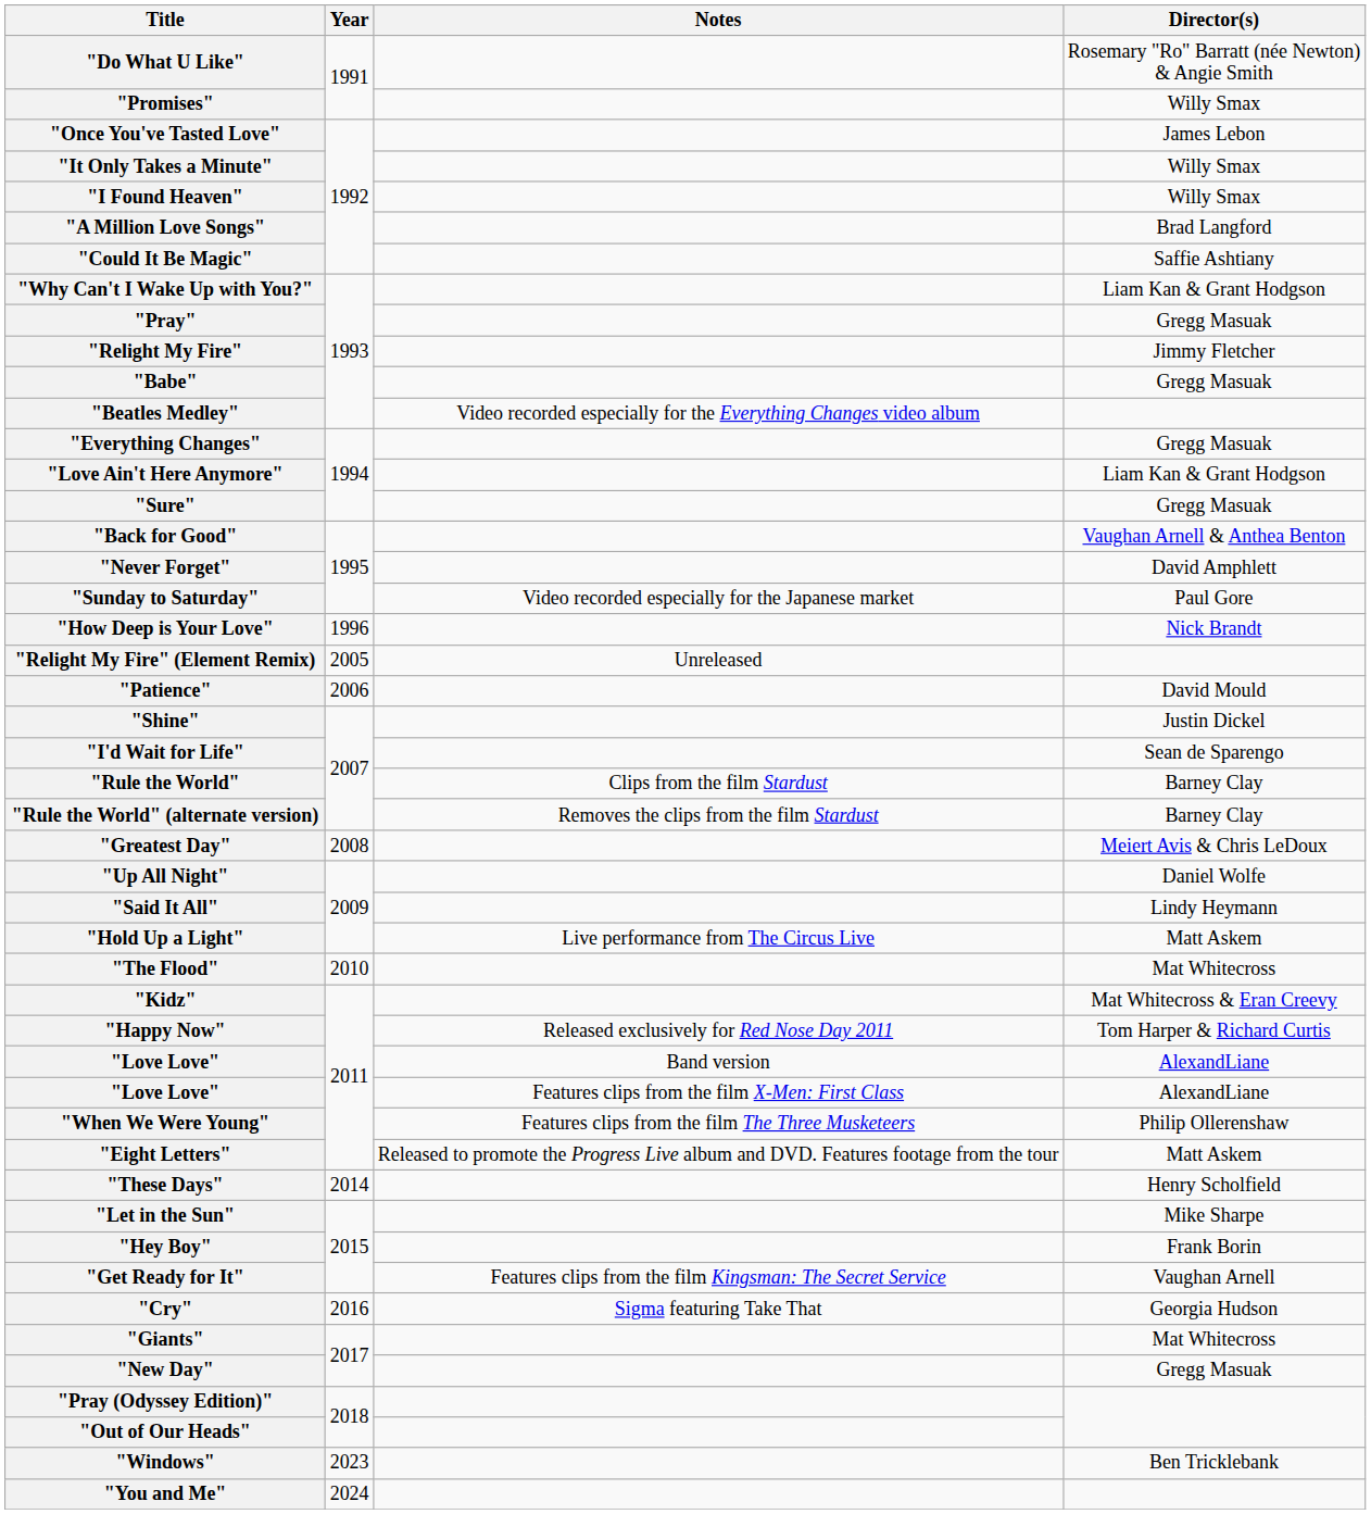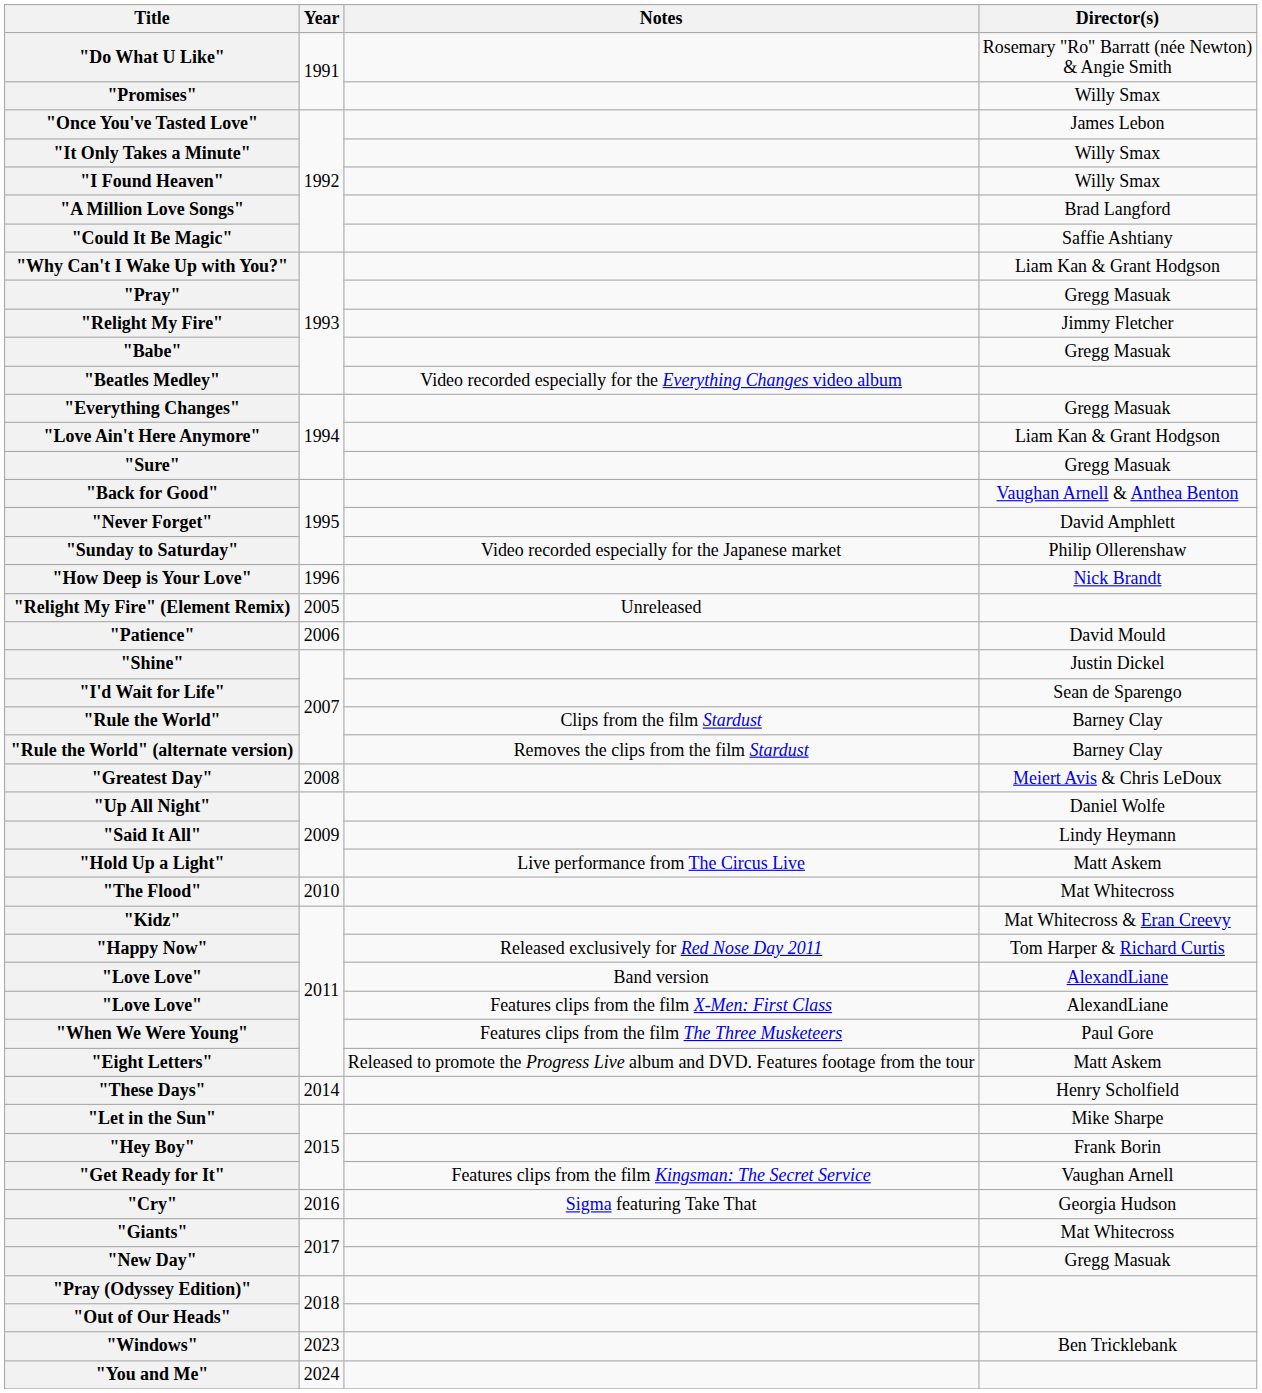 <table class="wikitable plainrowheaders" style="text-align:center;">
 <tr>
 <th scope="col" style="width:16em;">Title</th>
 <th scope="col" style="width:1em;">Year</th>
 <th scope="col">Notes</th>
 <th scope="col">Director(s)</th>
 </tr>
 <tr>
 <th scope="row">"Do What U Like"</th>
 <td rowspan="2">1991</td>
 <td></td>
 <td>Rosemary "Ro" Barratt (née Newton)<br>& Angie Smith<br></td>
 </tr>
 <tr>
 <th scope="row">"Promises"</th>
 <td></td>
 <td>Willy Smax</td>
 </tr>
 <tr>
 <th scope="row">"Once You've Tasted Love"</th>
 <td rowspan="5">1992</td>
 <td></td>
 <td>James Lebon</td>
 </tr>
 <tr>
 <th scope="row">"It Only Takes a Minute"</th>
 <td></td>
 <td>Willy Smax</td>
 </tr>
 <tr>
 <th scope="row">"I Found Heaven"</th>
 <td></td>
 <td>Willy Smax</td>
 </tr>
 <tr>
 <th scope="row">"A Million Love Songs"</th>
 <td></td>
 <td>Brad Langford</td>
 </tr>
 <tr>
 <th scope="row">"Could It Be Magic"</th>
 <td></td>
 <td>Saffie Ashtiany</td>
 </tr>
 <tr>
 <th scope="row">"Why Can't I Wake Up with You?"</th>
 <td rowspan="5">1993</td>
 <td></td>
 <td>Liam Kan & Grant Hodgson</td>
 </tr>
 <tr>
 <th scope="row">"Pray"</th>
 <td></td>
 <td>Gregg Masuak</td>
 </tr>
 <tr>
 <th scope="row">"Relight My Fire"</th>
 <td></td>
 <td>Jimmy Fletcher</td>
 </tr>
 <tr>
 <th scope="row">"Babe"</th>
 <td></td>
 <td>Gregg Masuak</td>
 </tr>
 <tr>
 <th scope="row">"Beatles Medley"</th>
 <td>Video recorded especially for the <a href='#'><em>Everything Changes</em> video album</a></td>
 <td></td>
 </tr>
 <tr>
 <th scope="row">"Everything Changes"</th>
 <td rowspan="3">1994</td>
 <td></td>
 <td>Gregg Masuak</td>
 </tr>
 <tr>
 <th scope="row">"Love Ain't Here Anymore"</th>
 <td></td>
 <td>Liam Kan & Grant Hodgson</td>
 </tr>
 <tr>
 <th scope="row">"Sure"</th>
 <td></td>
 <td>Gregg Masuak</td>
 </tr>
 <tr>
 <th scope="row">"Back for Good"</th>
 <td rowspan="3">1995</td>
 <td></td>
 <td><a href='#'>Vaughan Arnell</a> & <a href='#'>Anthea Benton</a></td>
 </tr>
 <tr>
 <th scope="row">"Never Forget"</th>
 <td></td>
 <td>David Amphlett</td>
 </tr>
 <tr>
 <th scope="row">"Sunday to Saturday"</th>
 <td>Video recorded especially for the Japanese market</td>
-<td>Paul Gore</td>
+<td>Philip Ollerenshaw</td>
 </tr>
 <tr>
 <th scope="row">"How Deep is Your Love"</th>
 <td>1996</td>
 <td></td>
 <td><a href='#'>Nick Brandt</a></td>
 </tr>
 <tr>
 <th scope="row">"Relight My Fire" (Element Remix)</th>
 <td>2005</td>
 <td>Unreleased</td>
 <td></td>
 </tr>
 <tr>
 <th scope="row">"Patience"</th>
 <td>2006</td>
 <td></td>
 <td>David Mould</td>
 </tr>
 <tr>
 <th scope="row">"Shine"</th>
 <td rowspan="4">2007</td>
 <td></td>
 <td>Justin Dickel</td>
 </tr>
 <tr>
 <th scope="row">"I'd Wait for Life"</th>
 <td></td>
 <td>Sean de Sparengo</td>
 </tr>
 <tr>
 <th scope="row">"Rule the World"</th>
 <td>Clips from the film <em><a href='#'>Stardust</a></em></td>
 <td>Barney Clay</td>
 </tr>
 <tr>
 <th scope="row">"Rule the World" (alternate version)</th>
 <td>Removes the clips from the film <em><a href='#'>Stardust</a></em></td>
 <td>Barney Clay</td>
 </tr>
 <tr>
 <th scope="row">"Greatest Day"</th>
 <td>2008</td>
 <td></td>
 <td><a href='#'>Meiert Avis</a> & Chris LeDoux</td>
 </tr>
 <tr>
 <th scope="row">"Up All Night"</th>
 <td rowspan="3">2009</td>
 <td></td>
 <td>Daniel Wolfe</td>
 </tr>
 <tr>
 <th scope="row">"Said It All"</th>
 <td></td>
 <td>Lindy Heymann</td>
 </tr>
 <tr>
 <th scope="row">"Hold Up a Light"</th>
 <td>Live performance from <a href='#'>The Circus Live</a></td>
 <td>Matt Askem</td>
 </tr>
 <tr>
 <th scope="row">"The Flood"</th>
 <td>2010</td>
 <td></td>
 <td>Mat Whitecross</td>
 </tr>
 <tr>
 <th scope="row">"Kidz"</th>
 <td rowspan="6">2011</td>
 <td></td>
 <td>Mat Whitecross & <a href='#'>Eran Creevy</a></td>
 </tr>
 <tr>
 <th scope="row">"Happy Now"</th>
 <td>Released exclusively for <em><a href='#'>Red Nose Day 2011</a></em></td>
 <td>Tom Harper & <a href='#'>Richard Curtis</a></td>
 </tr>
 <tr>
 <th scope="row">"Love Love"</th>
 <td>Band version</td>
 <td><a href='#'>AlexandLiane</a></td>
 </tr>
 <tr>
 <th scope="row">"Love Love"</th>
 <td>Features clips from the film <em><a href='#'>X-Men: First Class</a></em></td>
 <td>AlexandLiane</td>
 </tr>
 <tr>
 <th scope="row">"When We Were Young"</th>
 <td>Features clips from the film <em><a href='#'>The Three Musketeers</a></em></td>
-<td>Philip Ollerenshaw</td>
+<td>Paul Gore</td>
 </tr>
 <tr>
 <th scope="row">"Eight Letters"</th>
 <td>Released to promote the <em>Progress Live</em> album and DVD. Features footage from the tour</td>
 <td>Matt Askem</td>
 </tr>
 <tr>
 <th scope="row">"These Days"</th>
 <td>2014</td>
 <td></td>
 <td>Henry Scholfield</td>
 </tr>
 <tr>
 <th scope="row">"Let in the Sun"</th>
 <td rowspan="3">2015</td>
 <td></td>
 <td>Mike Sharpe</td>
 </tr>
 <tr>
 <th scope="row">"Hey Boy"</th>
 <td></td>
 <td>Frank Borin</td>
 </tr>
 <tr>
 <th scope="row">"Get Ready for It"</th>
 <td>Features clips from the film <em><a href='#'>Kingsman: The Secret Service</a></em></td>
 <td>Vaughan Arnell</td>
 </tr>
 <tr>
 <th scope="row">"Cry"</th>
 <td>2016</td>
 <td><a href='#'>Sigma</a> featuring Take That</td>
 <td>Georgia Hudson</td>
 </tr>
 <tr>
 <th scope="row">"Giants"</th>
 <td rowspan="2">2017</td>
 <td></td>
 <td>Mat Whitecross</td>
 </tr>
 <tr>
 <th scope="row">"New Day"</th>
 <td></td>
 <td>Gregg Masuak</td>
 </tr>
 <tr>
 <th scope="row">"Pray (Odyssey Edition)"</th>
 <td rowspan="2">2018</td>
 <td></td>
 </tr>
 <tr>
 <th scope="row">"Out of Our Heads"</th>
 <td></td>
 </tr>
 <tr>
 <th scope="row">"Windows"</th>
 <td>2023</td>
 <td></td>
 <td>Ben Tricklebank</td>
 </tr>
 <tr>
 <th scope="row">"You and Me"</th>
 <td>2024</td>
 <td></td>
 </tr>
 </table>
